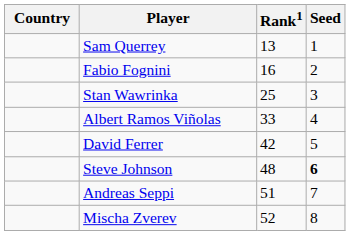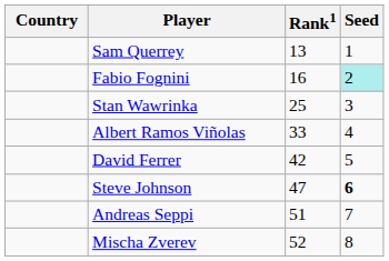 <table class="sortable wikitable">
 <tr>
 <th width="70">Country</th>
 <th width="175">Player</th>
 <th>Rank<sup>1</sup></th>
 <th>Seed</th>
 </tr>
 <tr>
 <td></td>
 <td><a href='#'>Sam Querrey</a></td>
 <td>13</td>
 <td>1</td>
 </tr>
 <tr>
 <td></td>
 <td><a href='#'>Fabio Fognini</a></td>
 <td>16</td>
-<td>2</td>
+<td style="background: paleturquoise;">2</td>
 </tr>
 <tr>
 <td></td>
 <td><a href='#'>Stan Wawrinka</a></td>
 <td>25</td>
 <td>3</td>
 </tr>
 <tr>
 <td></td>
 <td><a href='#'>Albert Ramos Viñolas</a></td>
 <td>33</td>
 <td>4</td>
 </tr>
 <tr>
 <td></td>
 <td><a href='#'>David Ferrer</a></td>
 <td>42</td>
 <td>5</td>
 </tr>
 <tr>
 <td></td>
 <td><a href='#'>Steve Johnson</a></td>
-<td>48</td>
+<td>47</td>
 <td><strong>6</strong></td>
 </tr>
 <tr>
 <td></td>
 <td><a href='#'>Andreas Seppi</a></td>
 <td>51</td>
 <td>7</td>
 </tr>
 <tr>
 <td></td>
 <td><a href='#'>Mischa Zverev</a></td>
 <td>52</td>
 <td>8</td>
 </tr>
 </table>
